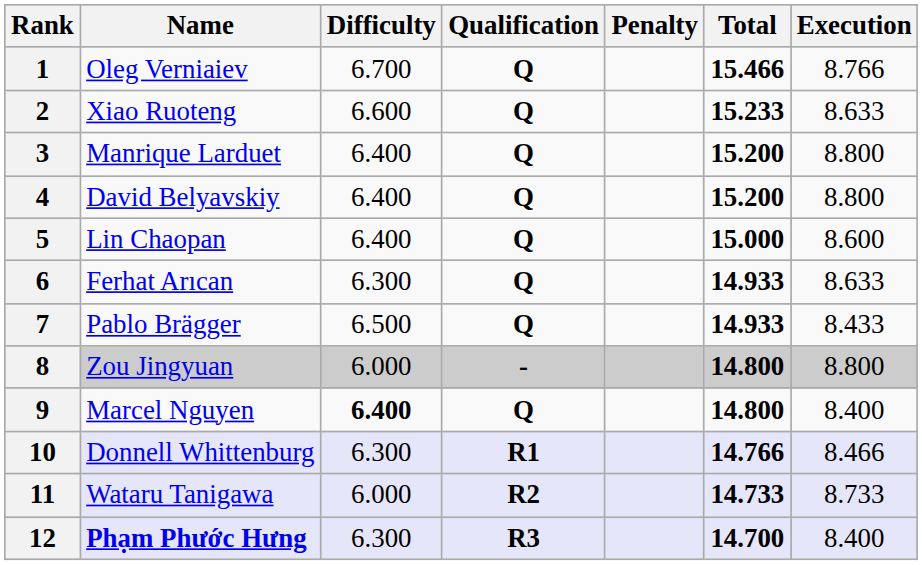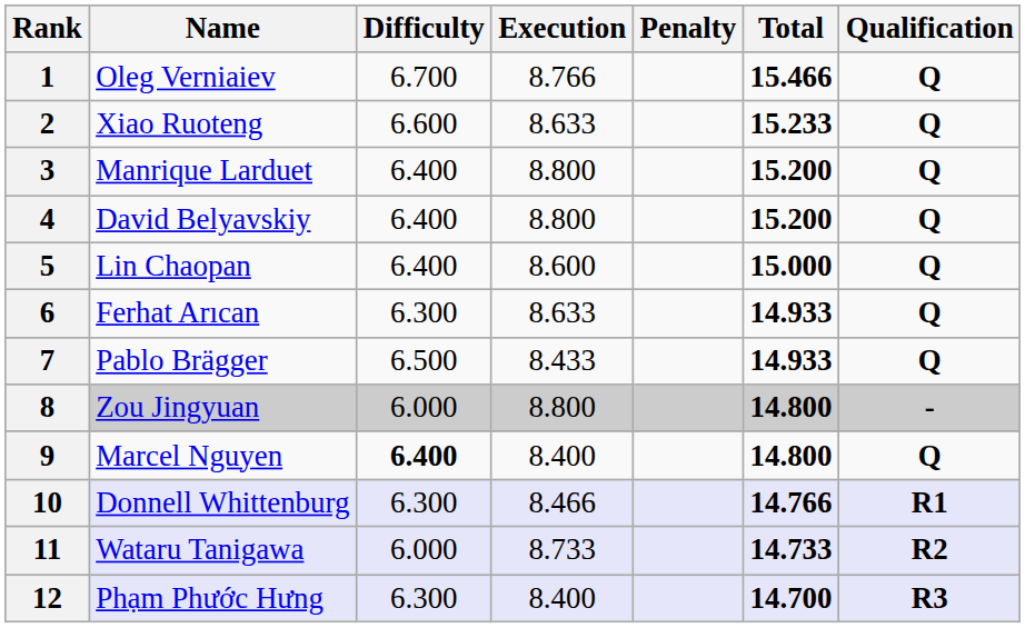 <table class="wikitable sortable" style="text-align:center">
 <tr>
 <th>Rank</th>
 <th>Name</th>
 <th>Difficulty</th>
-<th>Qualification</th>
+<th>Execution</th>
 <th>Penalty</th>
 <th>Total</th>
-<th>Execution</th>
+<th>Qualification</th>
 </tr>
 <tr>
 <th><strong>1</strong></th>
 <td align="left"> <a href='#'>Oleg Verniaiev</a></td>
 <td>6.700</td>
-<td><strong>Q</strong></td>
+<td>8.766</td>
 <td></td>
 <td><strong>15.466</strong></td>
-<td>8.766</td>
+<td><strong>Q</strong></td>
 </tr>
 <tr>
 <th><strong>2</strong></th>
 <td align="left"> <a href='#'>Xiao Ruoteng</a></td>
 <td>6.600</td>
-<td><strong>Q</strong></td>
+<td>8.633</td>
 <td></td>
 <td><strong>15.233</strong></td>
-<td>8.633</td>
+<td><strong>Q</strong></td>
 </tr>
 <tr>
 <th><strong>3</strong></th>
 <td align="left"> <a href='#'>Manrique Larduet</a></td>
 <td>6.400</td>
-<td><strong>Q</strong></td>
+<td>8.800</td>
 <td></td>
 <td><strong>15.200</strong></td>
-<td>8.800</td>
+<td><strong>Q</strong></td>
 </tr>
 <tr>
 <th><strong>4</strong></th>
 <td align="left"> <a href='#'>David Belyavskiy</a></td>
 <td>6.400</td>
-<td><strong>Q</strong></td>
+<td>8.800</td>
 <td></td>
 <td><strong>15.200</strong></td>
-<td>8.800</td>
+<td><strong>Q</strong></td>
 </tr>
 <tr>
 <th><strong>5</strong></th>
 <td align="left"> <a href='#'>Lin Chaopan</a></td>
 <td>6.400</td>
-<td><strong>Q</strong></td>
+<td>8.600</td>
 <td></td>
 <td><strong>15.000</strong></td>
-<td>8.600</td>
+<td><strong>Q</strong></td>
 </tr>
 <tr>
 <th><strong>6</strong></th>
 <td align="left"> <a href='#'>Ferhat Arıcan</a></td>
 <td>6.300</td>
-<td><strong>Q</strong></td>
+<td>8.633</td>
 <td></td>
 <td><strong>14.933</strong></td>
-<td>8.633</td>
+<td><strong>Q</strong></td>
 </tr>
 <tr>
 <th><strong>7</strong></th>
 <td align="left"> <a href='#'>Pablo Brägger</a></td>
 <td>6.500</td>
-<td><strong>Q</strong></td>
+<td>8.433</td>
 <td></td>
 <td><strong>14.933</strong></td>
-<td>8.433</td>
+<td><strong>Q</strong></td>
 </tr>
 <tr bgcolor="cccccc">
 <th><strong>8</strong></th>
 <td align="left"> <a href='#'>Zou Jingyuan</a></td>
 <td>6.000</td>
-<td><strong>-</strong></td>
+<td>8.800</td>
 <td></td>
 <td><strong>14.800</strong></td>
-<td>8.800</td>
+<td><strong>-</strong></td>
 </tr>
 <tr>
 <th><strong>9</strong></th>
 <td align="left"> <a href='#'>Marcel Nguyen</a></td>
 <td><strong>6.400</strong></td>
-<td><strong>Q</strong></td>
+<td>8.400</td>
 <td></td>
 <td><strong>14.800</strong></td>
-<td>8.400</td>
+<td><strong>Q</strong></td>
 </tr>
 <tr bgcolor="e6e6fa">
 <th><strong>10</strong></th>
 <td align="left"> <a href='#'>Donnell Whittenburg</a></td>
 <td>6.300</td>
-<td><strong>R1</strong></td>
+<td>8.466</td>
 <td></td>
 <td><strong>14.766</strong></td>
-<td>8.466</td>
+<td><strong>R1</strong></td>
 </tr>
 <tr bgcolor="e6e6fa">
 <th><strong>11</strong></th>
 <td align="left"> <a href='#'>Wataru Tanigawa</a></td>
 <td>6.000</td>
-<td><strong>R2</strong></td>
+<td>8.733</td>
 <td></td>
 <td><strong>14.733</strong></td>
-<td>8.733</td>
+<td><strong>R2</strong></td>
 </tr>
 <tr bgcolor="e6e6fa">
 <th><strong>12</strong></th>
-<td align="left"><strong> <a href='#'>Phạm Phước Hưng</a></strong></td>
+<td align="left"> <a href='#'>Phạm Phước Hưng</a></td>
 <td>6.300</td>
-<td><strong>R3</strong></td>
+<td>8.400</td>
 <td></td>
 <td><strong>14.700</strong></td>
-<td>8.400</td>
+<td><strong>R3</strong></td>
 </tr>
 </table>
